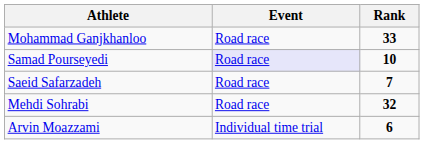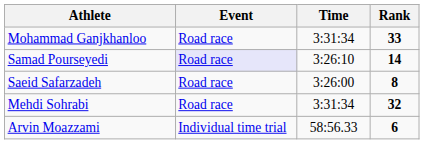 <table class="wikitable" width="50%" style="text-align:center; font-size:90%">
 <tr>
 <th width="35%">Athlete</th>
 <th width="25%">Event</th>
+<th width="15%">Time</th>
 <th width="10%">Rank</th>
 </tr>
 <tr>
 <td align="left"><a href='#'>Mohammad Ganjkhanloo</a></td>
 <td align="left"><a href='#'>Road race</a></td>
+<td>3:31:34</td>
 <td><strong>33</strong></td>
 </tr>
 <tr>
 <td align="left"><a href='#'>Samad Pourseyedi</a></td>
 <td align="left" style="background: lavender;"><a href='#'>Road race</a></td>
-<td><strong>10</strong></td>
+<td>3:26:10</td>
+<td><strong>14</strong></td>
 </tr>
 <tr>
 <td align="left"><a href='#'>Saeid Safarzadeh</a></td>
 <td align="left"><a href='#'>Road race</a></td>
-<td><strong>7</strong></td>
+<td>3:26:00</td>
+<td><strong>8</strong></td>
 </tr>
 <tr>
 <td align="left"><a href='#'>Mehdi Sohrabi</a></td>
 <td align="left"><a href='#'>Road race</a></td>
+<td>3:31:34</td>
 <td><strong>32</strong></td>
 </tr>
 <tr>
 <td align="left"><a href='#'>Arvin Moazzami</a></td>
 <td align="left"><a href='#'>Individual time trial</a></td>
+<td>58:56.33</td>
 <td><strong>6</strong></td>
 </tr>
 </table>
